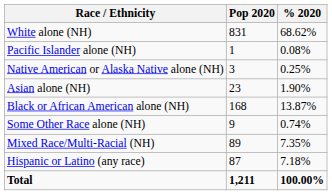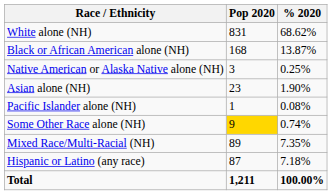 <table class="wikitable">
 <tr>
 <th>Race / Ethnicity</th>
 <th>Pop 2020</th>
 <th>% 2020</th>
 </tr>
 <tr>
 <td><a href='#'>White</a> alone (NH)</td>
 <td>831</td>
 <td>68.62%</td>
 </tr>
 <tr>
-<td><a href='#'>Pacific Islander</a> alone (NH)</td>
-<td>1</td>
-<td>0.08%</td>
+<td><a href='#'>Black or African American</a> alone (NH)</td>
+<td>168</td>
+<td>13.87%</td>
 </tr>
 <tr>
 <td><a href='#'>Native American</a> or <a href='#'>Alaska Native</a> alone (NH)</td>
 <td>3</td>
 <td>0.25%</td>
 </tr>
 <tr>
 <td><a href='#'>Asian</a> alone (NH)</td>
 <td>23</td>
 <td>1.90%</td>
 </tr>
 <tr>
-<td><a href='#'>Black or African American</a> alone (NH)</td>
-<td>168</td>
-<td>13.87%</td>
+<td><a href='#'>Pacific Islander</a> alone (NH)</td>
+<td>1</td>
+<td>0.08%</td>
 </tr>
 <tr>
 <td><a href='#'>Some Other Race</a> alone (NH)</td>
-<td>9</td>
+<td style="background: gold;">9</td>
 <td>0.74%</td>
 </tr>
 <tr>
 <td><a href='#'>Mixed Race/Multi-Racial</a> (NH)</td>
 <td>89</td>
 <td>7.35%</td>
 </tr>
 <tr>
 <td><a href='#'>Hispanic or Latino</a> (any race)</td>
 <td>87</td>
 <td>7.18%</td>
 </tr>
 <tr>
 <td><strong>Total</strong></td>
 <td><strong>1,211</strong></td>
 <td><strong>100.00%</strong></td>
 </tr>
 </table>
